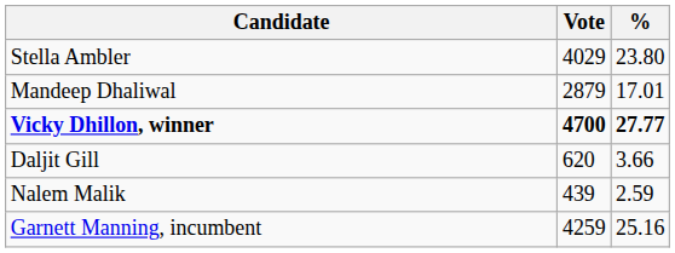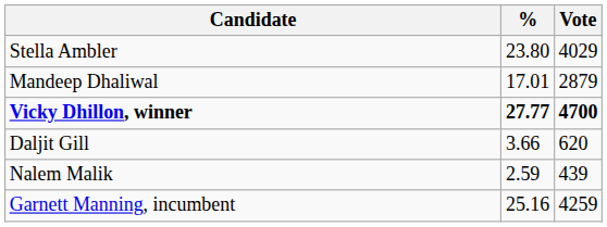 <table class="wikitable">
 <tr>
 <th bgcolor="#DDDDFF" width="400px">Candidate</th>
+<th bgcolor="#DDDDFF">%</th>
 <th bgcolor="#DDDDFF">Vote</th>
-<th bgcolor="#DDDDFF">%</th>
 </tr>
 <tr>
 <td>Stella Ambler <small></small></td>
+<td>23.80</td>
 <td>4029</td>
-<td>23.80</td>
 </tr>
 <tr>
 <td>Mandeep Dhaliwal <small></small></td>
+<td>17.01</td>
 <td>2879</td>
-<td>17.01</td>
 </tr>
 <tr>
 <td><strong><a href='#'>Vicky Dhillon</a>, winner</strong> <small></small></td>
+<td><strong>27.77</strong></td>
 <td><strong>4700</strong></td>
-<td><strong>27.77</strong></td>
 </tr>
 <tr>
 <td>Daljit Gill</td>
+<td>3.66</td>
 <td>620</td>
-<td>3.66</td>
 </tr>
 <tr>
 <td>Nalem Malik</td>
+<td>2.59</td>
 <td>439</td>
-<td>2.59</td>
 </tr>
 <tr>
 <td><a href='#'>Garnett Manning</a>, incumbent <small></small></td>
+<td>25.16</td>
 <td>4259</td>
-<td>25.16</td>
 </tr>
 </table>
